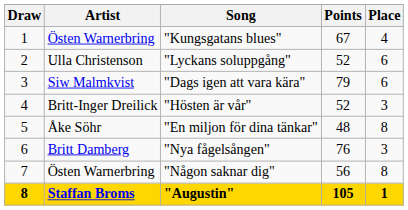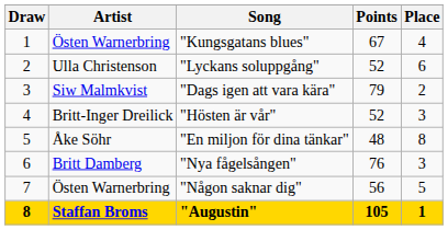 <table class="sortable wikitable" style="margin: 1em auto 1em auto; text-align:center;">
 <tr>
 </tr>
 <tr>
 <th>Draw</th>
 <th>Artist</th>
 <th>Song</th>
 <th>Points</th>
 <th>Place</th>
 </tr>
 <tr>
 <td>1</td>
 <td align=left><a href='#'>Östen Warnerbring</a></td>
 <td align=left>"Kungsgatans blues"</td>
 <td>67</td>
 <td>4</td>
 </tr>
 <tr>
 <td>2</td>
 <td align=left>Ulla Christenson</td>
 <td align=left>"Lyckans soluppgång"</td>
 <td>52</td>
 <td>6</td>
 </tr>
 <tr>
 <td>3</td>
 <td align=left><a href='#'>Siw Malmkvist</a></td>
 <td align=left>"Dags igen att vara kära"</td>
 <td>79</td>
-<td>6</td>
+<td>2</td>
 </tr>
 <tr>
 <td>4</td>
 <td align=left>Britt-Inger Dreilick</td>
 <td align=left>"Hösten är vår"</td>
 <td>52</td>
 <td>3</td>
 </tr>
 <tr>
 <td>5</td>
 <td align=left>Åke Söhr</td>
 <td align=left>"En miljon för dina tänkar"</td>
 <td>48</td>
 <td>8</td>
 </tr>
 <tr>
 <td>6</td>
 <td align=left><a href='#'>Britt Damberg</a></td>
 <td align=left>"Nya fågelsången"</td>
 <td>76</td>
 <td>3</td>
 </tr>
 <tr>
 <td>7</td>
 <td align=left>Östen Warnerbring</td>
 <td align=left>"Någon saknar dig"</td>
 <td>56</td>
-<td>8</td>
+<td>5</td>
 </tr>
 <tr style="font-weight:bold; background:gold;">
 <td>8</td>
 <td align=left><a href='#'>Staffan Broms</a></td>
 <td align=left>"Augustin"</td>
 <td>105</td>
 <td>1</td>
 </tr>
 </table>
